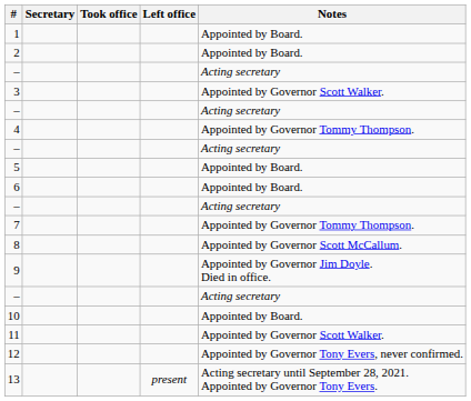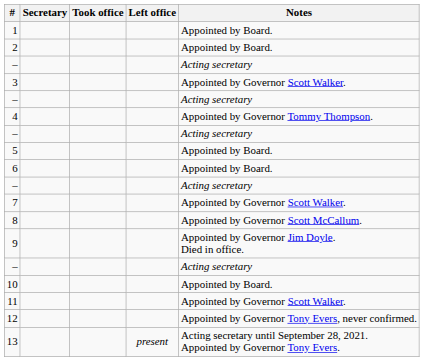 <table class="wikitable sortable" style="text-align:right;">
 <tr>
 <th>#</th>
 <th>Secretary</th>
 <th>Took office</th>
 <th>Left office</th>
 <th>Notes</th>
 </tr>
 <tr>
 <td>1</td>
 <td align="left"></td>
 <td></td>
 <td></td>
 <td align="left">Appointed by Board.</td>
 </tr>
 <tr>
 <td>2</td>
 <td align="left"></td>
 <td></td>
 <td></td>
 <td align="left">Appointed by Board.</td>
 </tr>
 <tr>
 <td>–</td>
 <td align="left"></td>
 <td></td>
 <td></td>
 <td align="left"><em>Acting secretary</em></td>
 </tr>
 <tr>
 <td>3</td>
 <td align="left"></td>
 <td></td>
 <td></td>
 <td align="left">Appointed by Governor <a href='#'>Scott Walker</a>.</td>
 </tr>
 <tr>
 <td>–</td>
 <td align="left"></td>
 <td></td>
 <td></td>
 <td align="left"><em>Acting secretary</em></td>
 </tr>
 <tr>
 <td>4</td>
 <td align="left"></td>
 <td></td>
 <td></td>
 <td align="left">Appointed by Governor <a href='#'>Tommy Thompson</a>.</td>
 </tr>
 <tr>
 <td>–</td>
 <td align="left"></td>
 <td></td>
 <td></td>
 <td align="left"><em>Acting secretary</em></td>
 </tr>
 <tr>
 <td>5</td>
 <td align="left"></td>
 <td></td>
 <td></td>
 <td align="left">Appointed by Board.</td>
 </tr>
 <tr>
 <td>6</td>
 <td align="left"></td>
 <td></td>
 <td></td>
 <td align="left">Appointed by Board.</td>
 </tr>
 <tr>
 <td>–</td>
 <td align="left"></td>
 <td></td>
 <td></td>
 <td align="left"><em>Acting secretary</em></td>
 </tr>
 <tr>
 <td>7</td>
 <td align="left"></td>
 <td></td>
 <td></td>
-<td align="left">Appointed by Governor <a href='#'>Tommy Thompson</a>.</td>
+<td align="left">Appointed by Governor <a href='#'>Scott Walker</a>.</td>
 </tr>
 <tr>
 <td>8</td>
 <td align="left"></td>
 <td></td>
 <td></td>
 <td align="left">Appointed by Governor <a href='#'>Scott McCallum</a>.</td>
 </tr>
 <tr>
 <td>9</td>
 <td align="left"></td>
 <td></td>
 <td></td>
 <td align="left">Appointed by Governor <a href='#'>Jim Doyle</a>.<br>Died in office.</td>
 </tr>
 <tr>
 <td>–</td>
 <td align="left"></td>
 <td></td>
 <td></td>
 <td align="left"><em>Acting secretary</em></td>
 </tr>
 <tr>
 <td>10</td>
 <td align="left"></td>
 <td></td>
 <td></td>
 <td align="left">Appointed by Board.</td>
 </tr>
 <tr>
 <td>11</td>
 <td align="left"></td>
 <td></td>
 <td></td>
 <td align="left">Appointed by Governor <a href='#'>Scott Walker</a>.</td>
 </tr>
 <tr>
 <td>12</td>
 <td align="left"></td>
 <td></td>
 <td></td>
 <td align="left">Appointed by Governor <a href='#'>Tony Evers</a>, never confirmed.</td>
 </tr>
 <tr>
 <td>13</td>
 <td align="left"></td>
 <td></td>
 <td align="center"><em>present</em></td>
 <td align="left">Acting secretary until September 28, 2021.<br>Appointed by Governor <a href='#'>Tony Evers</a>.</td>
 </tr>
 </table>
